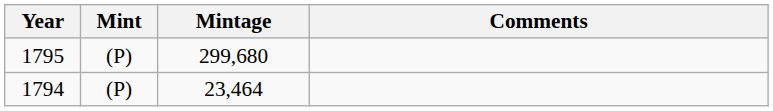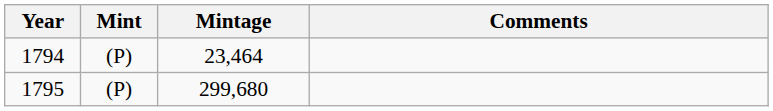 <table class="wikitable sortable" style="min-width:65%; text-align:center;">
 <tr>
 <th width="10%">Year</th>
 <th width="10%">Mint</th>
 <th width="20%">Mintage</th>
 <th width="60%">Comments</th>
 </tr>
 <tr>
+<td>1794</td>
+<td>(P)</td>
+<td>23,464</td>
+<td></td>
+</tr>
+<tr>
 <td>1795</td>
 <td>(P)</td>
 <td>299,680</td>
 <td></td>
 </tr>
-<tr>
-<td>1794</td>
-<td>(P)</td>
-<td>23,464</td>
-<td></td>
-</tr>
 </table>
